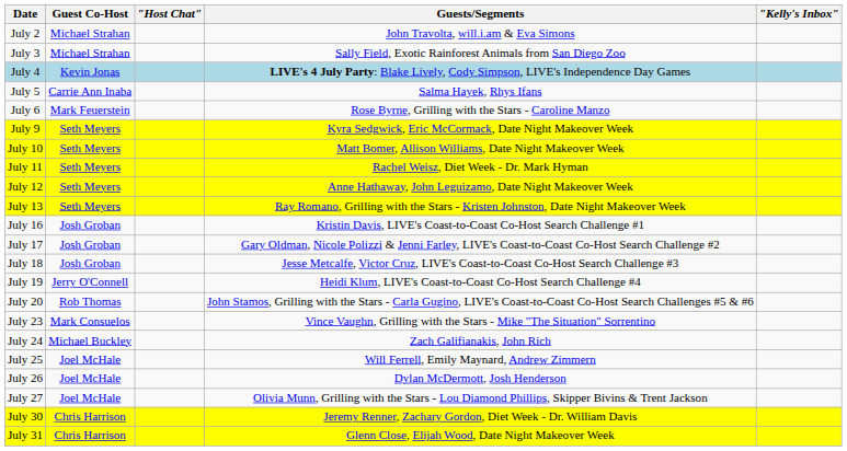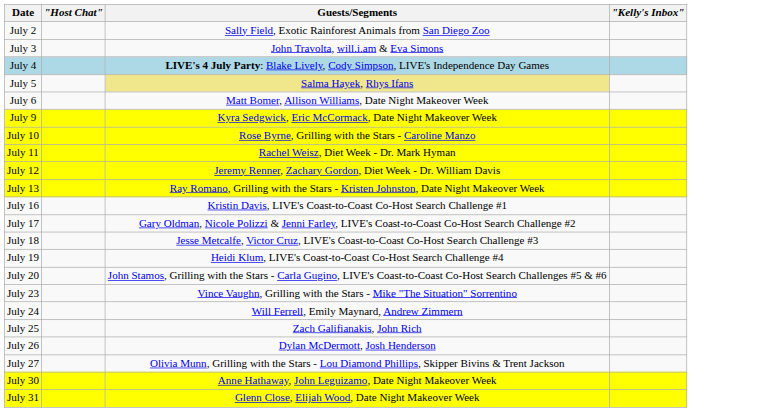 <table class="wikitable sortable" style="text-align:center;">
 <tr>
 <th>Date</th>
-<th>Guest Co-Host</th>
 <th><em>"Host Chat"</em></th>
 <th>Guests/Segments</th>
 <th><em>"Kelly's Inbox"</em></th>
 </tr>
 <tr>
 <td>July 2</td>
-<td><a href='#'>Michael Strahan</a></td>
+<td></td>
+<td><a href='#'>Sally Field</a>, Exotic Rainforest Animals from <a href='#'>San Diego Zoo</a></td>
+<td></td>
+</tr>
+<tr>
+<td>July 3</td>
 <td></td>
 <td><a href='#'>John Travolta</a>, <a href='#'>will.i.am</a> & <a href='#'>Eva Simons</a></td>
 <td></td>
 </tr>
-<tr>
-<td>July 3</td>
-<td><a href='#'>Michael Strahan</a></td>
-<td></td>
-<td><a href='#'>Sally Field</a>, Exotic Rainforest Animals from <a href='#'>San Diego Zoo</a></td>
-<td></td>
-</tr>
 <tr style="background:lightblue;">
 <td>July 4</td>
-<td><a href='#'>Kevin Jonas</a></td>
 <td></td>
 <td><strong>LIVE's 4 July Party</strong>: <a href='#'>Blake Lively</a>, <a href='#'>Cody Simpson</a>, LIVE's Independence Day Games</td>
 <td></td>
 </tr>
 <tr>
 <td>July 5</td>
-<td><a href='#'>Carrie Ann Inaba</a></td>
 <td></td>
-<td><a href='#'>Salma Hayek</a>, <a href='#'>Rhys Ifans</a></td>
+<td style="background: khaki;"><a href='#'>Salma Hayek</a>, <a href='#'>Rhys Ifans</a></td>
 <td></td>
 </tr>
 <tr>
 <td>July 6</td>
-<td><a href='#'>Mark Feuerstein</a></td>
 <td></td>
-<td><a href='#'>Rose Byrne</a>, Grilling with the Stars - <a href='#'>Caroline Manzo</a></td>
+<td><a href='#'>Matt Bomer</a>, <a href='#'>Allison Williams</a>, Date Night Makeover Week</td>
 <td></td>
 </tr>
 <tr style="background:yellow;">
 <td>July 9</td>
-<td><a href='#'>Seth Meyers</a></td>
 <td></td>
 <td><a href='#'>Kyra Sedgwick</a>, <a href='#'>Eric McCormack</a>, Date Night Makeover Week</td>
 <td></td>
 </tr>
 <tr style="background:yellow;">
 <td>July 10</td>
-<td><a href='#'>Seth Meyers</a></td>
 <td></td>
-<td><a href='#'>Matt Bomer</a>, <a href='#'>Allison Williams</a>, Date Night Makeover Week</td>
+<td><a href='#'>Rose Byrne</a>, Grilling with the Stars - <a href='#'>Caroline Manzo</a></td>
 <td></td>
 </tr>
 <tr style="background:yellow;">
 <td>July 11</td>
-<td><a href='#'>Seth Meyers</a></td>
 <td></td>
 <td><a href='#'>Rachel Weisz</a>, Diet Week - Dr. Mark Hyman</td>
 <td></td>
 </tr>
 <tr style="background:yellow;">
 <td>July 12</td>
-<td><a href='#'>Seth Meyers</a></td>
 <td></td>
-<td><a href='#'>Anne Hathaway</a>, <a href='#'>John Leguizamo</a>, Date Night Makeover Week</td>
+<td><a href='#'>Jeremy Renner</a>, <a href='#'>Zachary Gordon</a>, Diet Week - Dr. William Davis</td>
 <td></td>
 </tr>
 <tr style="background:yellow;">
 <td>July 13</td>
-<td><a href='#'>Seth Meyers</a></td>
 <td></td>
 <td><a href='#'>Ray Romano</a>, Grilling with the Stars - <a href='#'>Kristen Johnston</a>, Date Night Makeover Week</td>
 <td></td>
 </tr>
 <tr>
 <td>July 16</td>
-<td><a href='#'>Josh Groban</a></td>
 <td></td>
 <td><a href='#'>Kristin Davis</a>, LIVE's Coast-to-Coast Co-Host Search Challenge #1</td>
 <td></td>
 </tr>
 <tr>
 <td>July 17</td>
-<td><a href='#'>Josh Groban</a></td>
 <td></td>
 <td><a href='#'>Gary Oldman</a>, <a href='#'>Nicole Polizzi</a> & <a href='#'>Jenni Farley</a>, LIVE's Coast-to-Coast Co-Host Search Challenge #2</td>
 <td></td>
 </tr>
 <tr>
 <td>July 18</td>
-<td><a href='#'>Josh Groban</a></td>
 <td></td>
 <td><a href='#'>Jesse Metcalfe</a>, <a href='#'>Victor Cruz</a>, LIVE's Coast-to-Coast Co-Host Search Challenge #3</td>
 <td></td>
 </tr>
 <tr>
 <td>July 19</td>
-<td><a href='#'>Jerry O'Connell</a></td>
 <td></td>
 <td><a href='#'>Heidi Klum</a>, LIVE's Coast-to-Coast Co-Host Search Challenge #4</td>
 <td></td>
 </tr>
 <tr>
 <td>July 20</td>
-<td><a href='#'>Rob Thomas</a></td>
 <td></td>
 <td><a href='#'>John Stamos</a>, Grilling with the Stars - <a href='#'>Carla Gugino</a>, LIVE's Coast-to-Coast Co-Host Search Challenges #5 & #6</td>
 <td></td>
 </tr>
 <tr>
 <td>July 23</td>
-<td><a href='#'>Mark Consuelos</a></td>
 <td></td>
 <td><a href='#'>Vince Vaughn</a>, Grilling with the Stars - <a href='#'>Mike "The Situation" Sorrentino</a></td>
 <td></td>
 </tr>
 <tr>
 <td>July 24</td>
-<td><a href='#'>Michael Buckley</a></td>
+<td></td>
+<td><a href='#'>Will Ferrell</a>, Emily Maynard, <a href='#'>Andrew Zimmern</a></td>
+<td></td>
+</tr>
+<tr>
+<td>July 25</td>
 <td></td>
 <td><a href='#'>Zach Galifianakis</a>, <a href='#'>John Rich</a></td>
 <td></td>
 </tr>
 <tr>
-<td>July 25</td>
-<td><a href='#'>Joel McHale</a></td>
-<td></td>
-<td><a href='#'>Will Ferrell</a>, Emily Maynard, <a href='#'>Andrew Zimmern</a></td>
-<td></td>
-</tr>
-<tr>
 <td>July 26</td>
-<td><a href='#'>Joel McHale</a></td>
 <td></td>
 <td><a href='#'>Dylan McDermott</a>, <a href='#'>Josh Henderson</a></td>
 <td></td>
 </tr>
 <tr>
 <td>July 27</td>
-<td><a href='#'>Joel McHale</a></td>
 <td></td>
 <td><a href='#'>Olivia Munn</a>, Grilling with the Stars - <a href='#'>Lou Diamond Phillips</a>, Skipper Bivins & Trent Jackson</td>
 <td></td>
 </tr>
 <tr style="background:yellow;">
 <td>July 30</td>
-<td><a href='#'>Chris Harrison</a></td>
 <td></td>
-<td><a href='#'>Jeremy Renner</a>, <a href='#'>Zachary Gordon</a>, Diet Week - Dr. William Davis</td>
+<td><a href='#'>Anne Hathaway</a>, <a href='#'>John Leguizamo</a>, Date Night Makeover Week</td>
 <td></td>
 </tr>
 <tr style="background:yellow;">
 <td>July 31</td>
-<td><a href='#'>Chris Harrison</a></td>
 <td></td>
 <td><a href='#'>Glenn Close</a>, <a href='#'>Elijah Wood</a>, Date Night Makeover Week</td>
 <td></td>
 </tr>
 </table>
